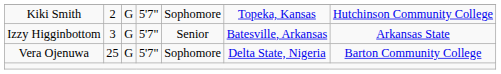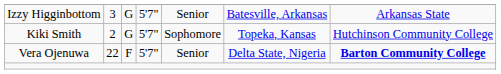 <table class="wikitable sortable" style="text-align: center">
 <tr align=center>
+</tr>
+<tr>
+<td>Izzy Higginbottom</td>
+<td>3</td>
+<td>G</td>
+<td>5'7"</td>
+<td>Senior</td>
+<td><a href='#'>Batesville, Arkansas</a></td>
+<td><a href='#'>Arkansas State</a></td>
 </tr>
 <tr>
 <td>Kiki Smith</td>
 <td>2</td>
 <td>G</td>
 <td>5'7"</td>
 <td>Sophomore</td>
 <td><a href='#'>Topeka, Kansas</a></td>
 <td><a href='#'>Hutchinson Community College</a></td>
 </tr>
 <tr>
-<td>Izzy Higginbottom</td>
-<td>3</td>
-<td>G</td>
+<td>Vera Ojenuwa</td>
+<td>22</td>
+<td>F</td>
 <td>5'7"</td>
 <td>Senior</td>
-<td><a href='#'>Batesville, Arkansas</a></td>
-<td><a href='#'>Arkansas State</a></td>
-</tr>
-<tr>
-<td>Vera Ojenuwa</td>
-<td>25</td>
-<td>G</td>
-<td>5'7"</td>
-<td>Sophomore</td>
 <td><a href='#'>Delta State, Nigeria</a></td>
-<td><a href='#'>Barton Community College</a></td>
+<td><strong><a href='#'>Barton Community College</a></strong></td>
 </tr>
 <tr>
 <td colspan=7></td>
 </tr>
 </table>
